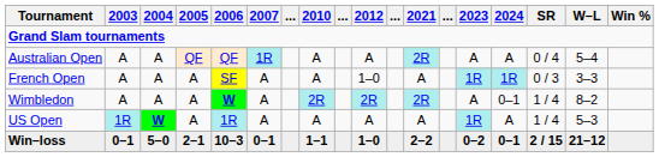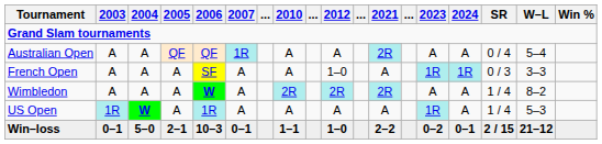 <table class="wikitable nowrap" style=text-align:center;font-size:83%>
 <tr>
 <th>Tournament</th>
 <th><a href='#'>2003</a></th>
 <th><a href='#'>2004</a></th>
 <th><a href='#'>2005</a></th>
 <th><a href='#'>2006</a></th>
 <th><a href='#'>2007</a></th>
 <th>...</th>
 <th><a href='#'>2010</a></th>
 <th>...</th>
 <th><a href='#'>2012</a></th>
 <th>...</th>
 <th><a href='#'>2021</a></th>
 <th>...</th>
 <th><a href='#'>2023</a></th>
 <th><a href='#'>2024</a></th>
 <th>SR</th>
 <th>W–L</th>
 <th>Win %</th>
 </tr>
 <tr>
 <td colspan="29" align="left"><strong><a href='#'>Grand Slam tournaments</a></strong></td>
 </tr>
 <tr>
 <td align=left><a href='#'>Australian Open</a></td>
 <td>A</td>
 <td>A</td>
 <td bgcolor=ffebcd><a href='#'>QF</a></td>
 <td bgcolor=ffebcd><a href='#'>QF</a></td>
 <td bgcolor=afeeee><a href='#'>1R</a></td>
 <td></td>
 <td>A</td>
 <td></td>
 <td>A</td>
 <td></td>
 <td bgcolor=afeeee><a href='#'>2R</a></td>
 <td></td>
 <td>A</td>
 <td>A</td>
 <td>0 / 4</td>
 <td>5–4</td>
 <td></td>
 </tr>
 <tr>
 <td align=left><a href='#'>French Open</a></td>
 <td>A</td>
 <td>A</td>
 <td>A</td>
 <td bgcolor=yellow><a href='#'>SF</a></td>
 <td>A</td>
 <td></td>
 <td>A</td>
 <td></td>
 <td>1–0</td>
 <td></td>
 <td>A</td>
 <td></td>
 <td bgcolor=afeeee><a href='#'>1R</a></td>
 <td bgcolor=afeeee><a href='#'>1R</a></td>
 <td>0 / 3</td>
 <td>3–3</td>
 <td></td>
 </tr>
 <tr>
 <td align=left><a href='#'>Wimbledon</a></td>
 <td>A</td>
 <td>A</td>
 <td>A</td>
 <td bgcolor=lime><a href='#'><strong>W</strong></a></td>
 <td>A</td>
 <td></td>
 <td bgcolor=afeeee><a href='#'>2R</a></td>
 <td></td>
 <td bgcolor=afeeee><a href='#'>2R</a></td>
 <td></td>
 <td bgcolor=afeeee><a href='#'>2R</a></td>
 <td></td>
 <td>A</td>
-<td>0–1</td>
+<td>A</td>
 <td>1 / 4</td>
 <td>8–2</td>
 <td></td>
 </tr>
 <tr>
 <td align=left><a href='#'>US Open</a></td>
 <td bgcolor=afeeee><a href='#'>1R</a></td>
 <td bgcolor=lime><a href='#'><strong>W</strong></a></td>
 <td>A</td>
 <td bgcolor=afeeee><a href='#'>1R</a></td>
 <td>A</td>
 <td></td>
 <td>A</td>
 <td></td>
 <td>A</td>
 <td></td>
 <td>A</td>
 <td></td>
 <td bgcolor=afeeee><a href='#'>1R</a></td>
 <td>A</td>
 <td>1 / 4</td>
 <td>5–3</td>
 <td></td>
 </tr>
 <tr style="font-weight:bold;background:#efefef;">
 <td style="text-align:left;">Win–loss</td>
 <td>0–1</td>
 <td>5–0</td>
 <td>2–1</td>
 <td>10–3</td>
 <td>0–1</td>
 <td></td>
 <td>1–1</td>
 <td></td>
 <td>1–0</td>
 <td></td>
 <td>2–2</td>
 <td></td>
 <td>0–2</td>
 <td>0–1</td>
 <td>2 / 15</td>
 <td>21–12</td>
 <td></td>
 </tr>
 </table>
